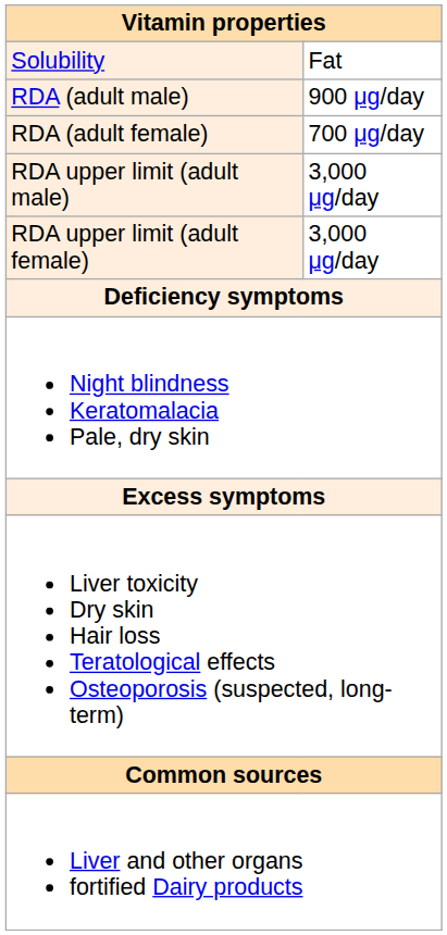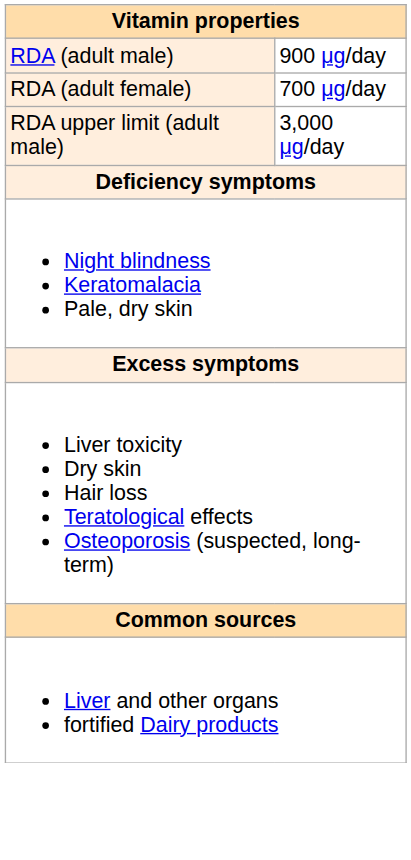 <table class="wikitable" style="width:300px; float:right; margin:0 0 0 0.5em; background:#fff; border-collapse:collapse;">
 <tr>
 <th style="background:#fda;" colspan="2">Vitamin properties</th>
-</tr>
-<tr>
-<td style="background:#fed;"><a href='#'>Solubility</a></td>
-<td>Fat</td>
 </tr>
 <tr>
 <td style="background:#fed;"><a href='#'>RDA</a> (adult male)</td>
 <td>900 <a href='#'>μg</a>/day</td>
 </tr>
 <tr>
 <td style="background:#fed;">RDA (adult female)</td>
 <td>700 <a href='#'>μg</a>/day</td>
 </tr>
 <tr>
 <td style="background:#fed;">RDA upper limit (adult male)</td>
-<td>3,000 <a href='#'>μg</a>/day</td>
-</tr>
-<tr>
-<td style="background:#fed;">RDA upper limit (adult female)</td>
 <td>3,000 <a href='#'>μg</a>/day</td>
 </tr>
 <tr>
 <th style="background:#fed;" colspan="2">Deficiency symptoms</th>
 </tr>
 <tr>
 <td colspan="2"><br><ul><li><a href='#'>Night blindness</a></li><li><a href='#'>Keratomalacia</a></li><li>Pale, dry skin</li></ul></td>
 </tr>
 <tr>
 <th style="background:#fed;" colspan="2">Excess symptoms</th>
 </tr>
 <tr>
 <td colspan="2"><br><ul><li>Liver toxicity</li><li>Dry skin</li><li>Hair loss</li><li><a href='#'>Teratological</a> effects</li><li><a href='#'>Osteoporosis</a> (suspected, long-term)</li></ul></td>
 </tr>
 <tr>
 <th style="background:#fda;" colspan="2">Common sources</th>
 </tr>
 <tr>
 <td colspan="2"><br><ul><li><a href='#'>Liver</a> and other organs</li><li>fortified <a href='#'>Dairy products</a></li></ul></td>
 </tr>
 </table>
